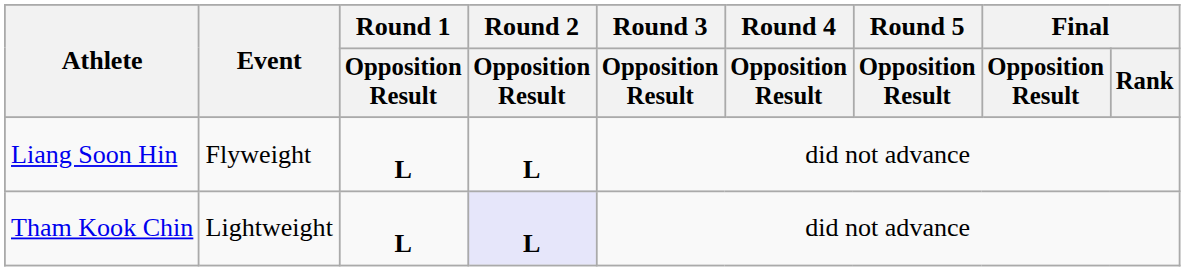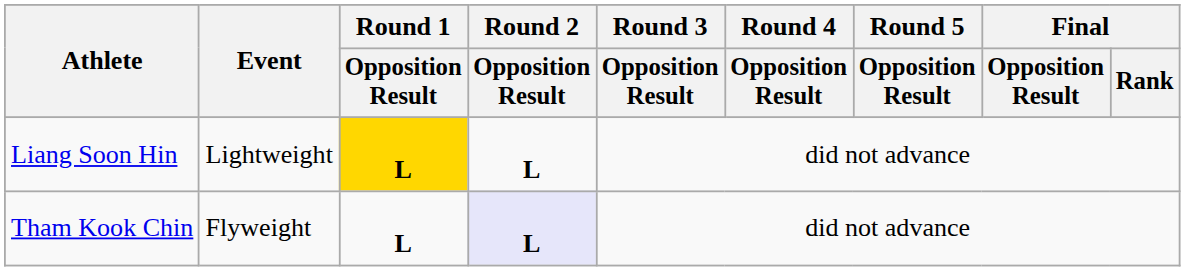 <table class="wikitable" style="font-size:90%;">
 <tr>
 <th rowspan=2>Athlete</th>
 <th rowspan=2>Event</th>
 <th>Round 1</th>
 <th>Round 2</th>
 <th>Round 3</th>
 <th>Round 4</th>
 <th>Round 5</th>
 <th colspan=2>Final</th>
 </tr>
 <tr style="font-size:95%">
 <th>Opposition<br>Result</th>
 <th>Opposition<br>Result</th>
 <th>Opposition<br>Result</th>
 <th>Opposition<br>Result</th>
 <th>Opposition<br>Result</th>
 <th>Opposition<br>Result</th>
 <th>Rank</th>
 </tr>
 <tr align=center>
 <td align=left><a href='#'>Liang Soon Hin</a></td>
-<td align=left>Flyweight</td>
-<td><br><strong>L</strong></td>
+<td align=left>Lightweight</td>
+<td style="background: gold;"><br><strong>L</strong></td>
 <td><br><strong>L</strong></td>
 <td colspan=5>did not advance</td>
 </tr>
 <tr align=center>
 <td align=left><a href='#'>Tham Kook Chin</a></td>
-<td align=left>Lightweight</td>
+<td align=left>Flyweight</td>
 <td><br><strong>L</strong></td>
 <td style="background: lavender;"><br><strong>L</strong></td>
 <td colspan=5>did not advance</td>
 </tr>
 </table>
